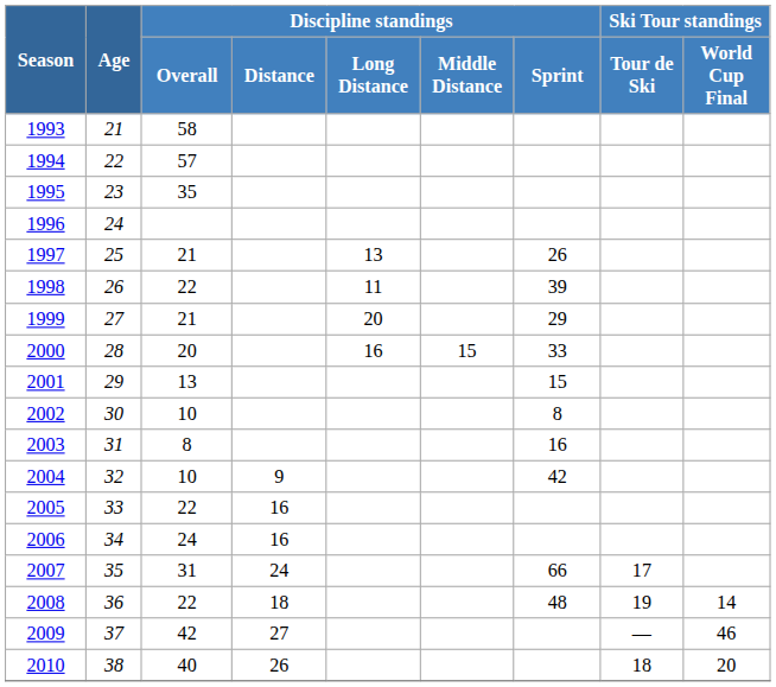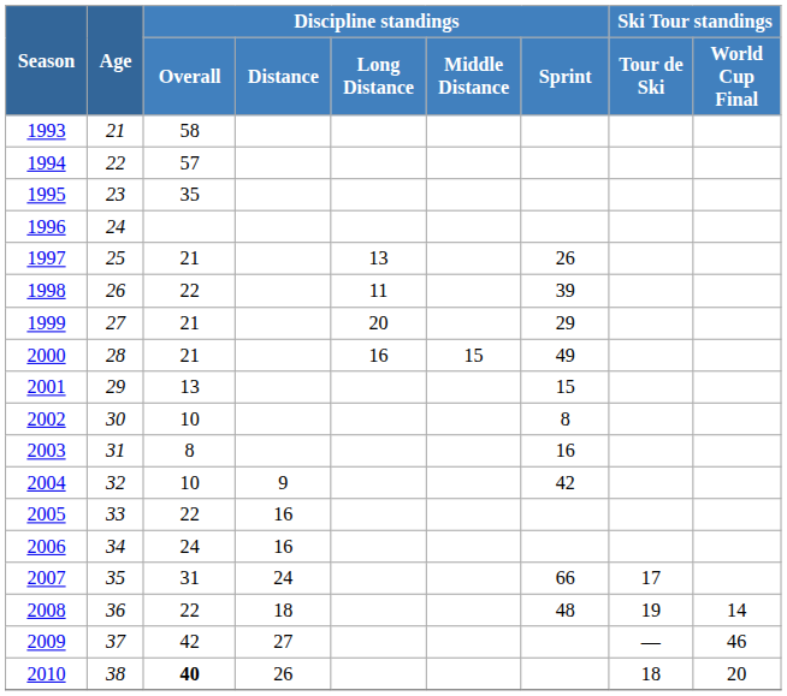 <table class="wikitable" style="font-size:95%; text-align:center; border:grey solid 1px; border-collapse:collapse; background:#ffffff;">
 <tr>
 <th style="background-color:#369; color:white; width:60px;" rowspan="2"> Season </th>
 <th style="background-color:#369; color:white; width:40px;" rowspan="2"> Age </th>
 <th style="background-color:#4180be; color:white;" colspan="5">Discipline standings</th>
 <th style="background-color:#4180be; color:white;" colspan="2">Ski Tour standings</th>
 </tr>
 <tr>
 <th style="background-color:#4180be; color:white; width:75px;">Overall</th>
 <th style="background-color:#4180be; color:white; width:75px;">Distance</th>
 <th style="background-color:#4180be; color:white; width:75px;">Long Distance</th>
 <th style="background-color:#4180be; color:white; width:75px;">Middle Distance</th>
 <th style="background-color:#4180be; color:white; width:75px;">Sprint</th>
 <th style="background-color:#4180be; color:white; width:75px;">Tour de<br>Ski</th>
 <th style="background-color:#4180be; color:white; width:75px;">World Cup<br>Final</th>
 </tr>
 <tr>
 <td><a href='#'>1993</a></td>
 <td><em>21</em></td>
 <td>58</td>
 <td></td>
 <td></td>
 <td></td>
 <td></td>
 <td></td>
 <td></td>
 </tr>
 <tr>
 <td><a href='#'>1994</a></td>
 <td><em>22</em></td>
 <td>57</td>
 <td></td>
 <td></td>
 <td></td>
 <td></td>
 <td></td>
 <td></td>
 </tr>
 <tr>
 <td><a href='#'>1995</a></td>
 <td><em>23</em></td>
 <td>35</td>
 <td></td>
 <td></td>
 <td></td>
 <td></td>
 <td></td>
 <td></td>
 </tr>
 <tr>
 <td><a href='#'>1996</a></td>
 <td><em>24</em></td>
 <td></td>
 <td></td>
 <td></td>
 <td></td>
 <td></td>
 <td></td>
 <td></td>
 </tr>
 <tr>
 <td><a href='#'>1997</a></td>
 <td><em>25</em></td>
 <td>21</td>
 <td></td>
 <td>13</td>
 <td></td>
 <td>26</td>
 <td></td>
 <td></td>
 </tr>
 <tr>
 <td><a href='#'>1998</a></td>
 <td><em>26</em></td>
 <td>22</td>
 <td></td>
 <td>11</td>
 <td></td>
 <td>39</td>
 <td></td>
 <td></td>
 </tr>
 <tr>
 <td><a href='#'>1999</a></td>
 <td><em>27</em></td>
 <td>21</td>
 <td></td>
 <td>20</td>
 <td></td>
 <td>29</td>
 <td></td>
 <td></td>
 </tr>
 <tr>
 <td><a href='#'>2000</a></td>
 <td><em>28</em></td>
-<td>20</td>
+<td>21</td>
 <td></td>
 <td>16</td>
 <td>15</td>
-<td>33</td>
+<td>49</td>
 <td></td>
 <td></td>
 </tr>
 <tr>
 <td><a href='#'>2001</a></td>
 <td><em>29</em></td>
 <td>13</td>
 <td></td>
 <td></td>
 <td></td>
 <td>15</td>
 <td></td>
 <td></td>
 </tr>
 <tr>
 <td><a href='#'>2002</a></td>
 <td><em>30</em></td>
 <td>10</td>
 <td></td>
 <td></td>
 <td></td>
 <td>8</td>
 <td></td>
 <td></td>
 </tr>
 <tr>
 <td><a href='#'>2003</a></td>
 <td><em>31</em></td>
 <td>8</td>
 <td></td>
 <td></td>
 <td></td>
 <td>16</td>
 <td></td>
 <td></td>
 </tr>
 <tr>
 <td><a href='#'>2004</a></td>
 <td><em>32</em></td>
 <td>10</td>
 <td>9</td>
 <td></td>
 <td></td>
 <td>42</td>
 <td></td>
 <td></td>
 </tr>
 <tr>
 <td><a href='#'>2005</a></td>
 <td><em>33</em></td>
 <td>22</td>
 <td>16</td>
 <td></td>
 <td></td>
 <td></td>
 <td></td>
 <td></td>
 </tr>
 <tr>
 <td><a href='#'>2006</a></td>
 <td><em>34</em></td>
 <td>24</td>
 <td>16</td>
 <td></td>
 <td></td>
 <td></td>
 <td></td>
 <td></td>
 </tr>
 <tr>
 <td><a href='#'>2007</a></td>
 <td><em>35</em></td>
 <td>31</td>
 <td>24</td>
 <td></td>
 <td></td>
 <td>66</td>
 <td>17</td>
 <td></td>
 </tr>
 <tr>
 <td><a href='#'>2008</a></td>
 <td><em>36</em></td>
 <td>22</td>
 <td>18</td>
 <td></td>
 <td></td>
 <td>48</td>
 <td>19</td>
 <td>14</td>
 </tr>
 <tr>
 <td><a href='#'>2009</a></td>
 <td><em>37</em></td>
 <td>42</td>
 <td>27</td>
 <td></td>
 <td></td>
 <td></td>
 <td>—</td>
 <td>46</td>
 </tr>
 <tr>
 <td><a href='#'>2010</a></td>
 <td><em>38</em></td>
-<td>40</td>
+<td><strong>40</strong></td>
 <td>26</td>
 <td></td>
 <td></td>
 <td></td>
 <td>18</td>
 <td>20</td>
 </tr>
 <tr>
 </tr>
 </table>
